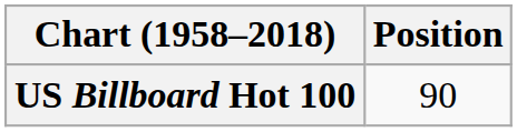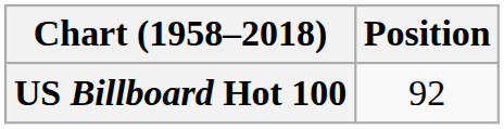 <table class="wikitable plainrowheaders" style="text-align:center;">
 <tr>
 <th>Chart (1958–2018)</th>
 <th>Position</th>
 </tr>
 <tr>
 <th scope="row">US <em>Billboard</em> Hot 100</th>
-<td>90</td>
+<td>92</td>
 </tr>
 </table>
